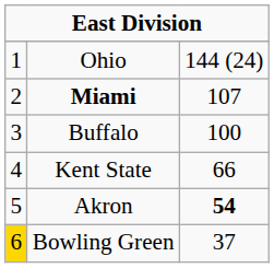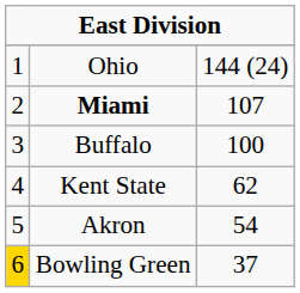 <table class="wikitable">
 <tr align="center">
 <td align="center" Colspan="3"><strong>East Division</strong></td>
 </tr>
 <tr align="center">
 </tr>
 <tr align="center">
 <td>1</td>
 <td>Ohio</td>
 <td>144 (24)</td>
 </tr>
 <tr align="center">
 <td>2</td>
 <td><strong>Miami</strong></td>
 <td>107</td>
 </tr>
 <tr align="center">
 <td>3</td>
 <td>Buffalo</td>
 <td>100</td>
 </tr>
 <tr align="center">
 <td>4</td>
 <td>Kent State</td>
-<td>66</td>
+<td>62</td>
 </tr>
 <tr align="center">
 <td>5</td>
 <td>Akron</td>
-<td><strong>54</strong></td>
+<td>54</td>
 </tr>
 <tr align="center">
 <td style="background: gold;">6</td>
 <td>Bowling Green</td>
 <td>37</td>
 </tr>
 </table>
